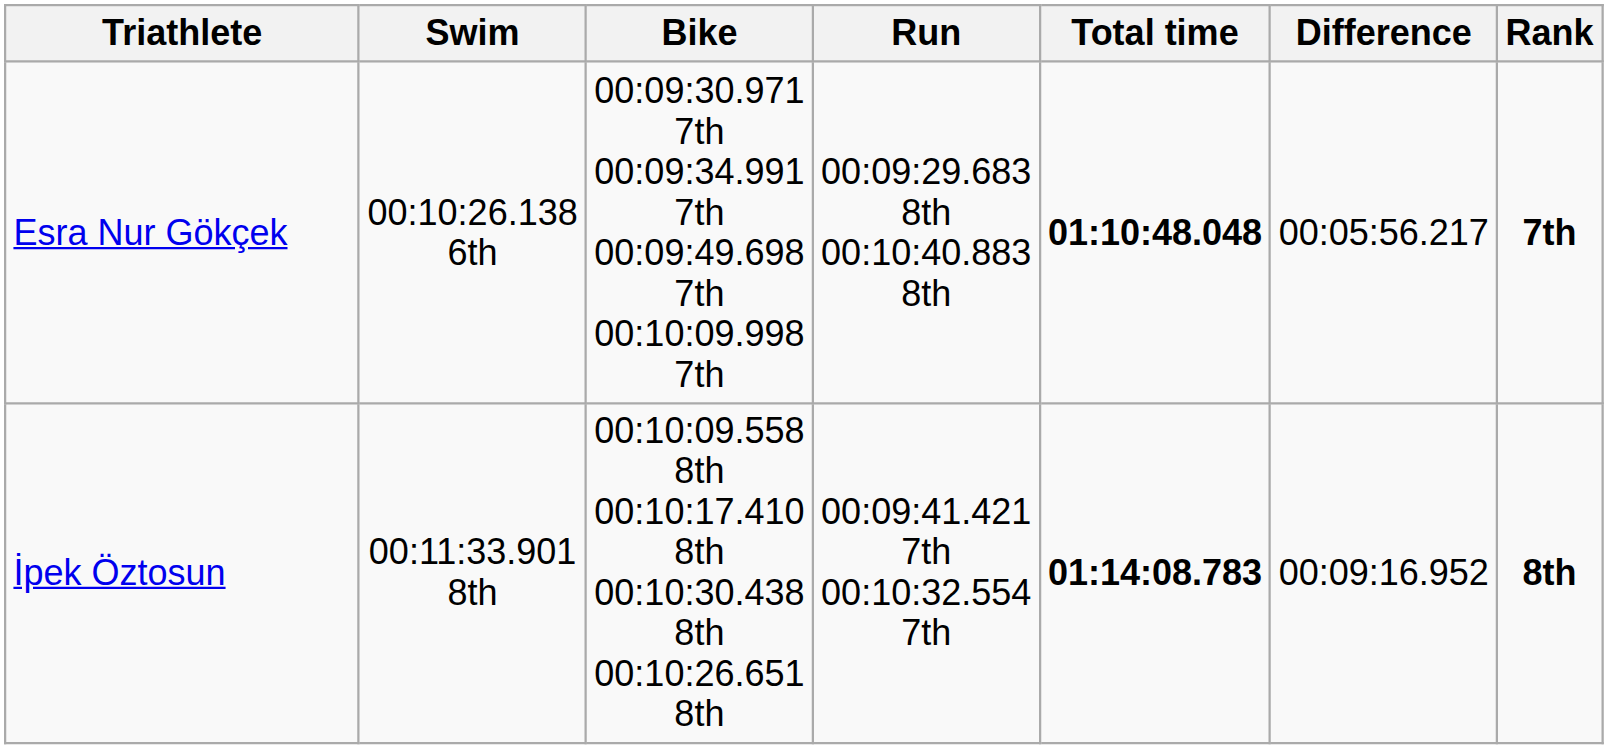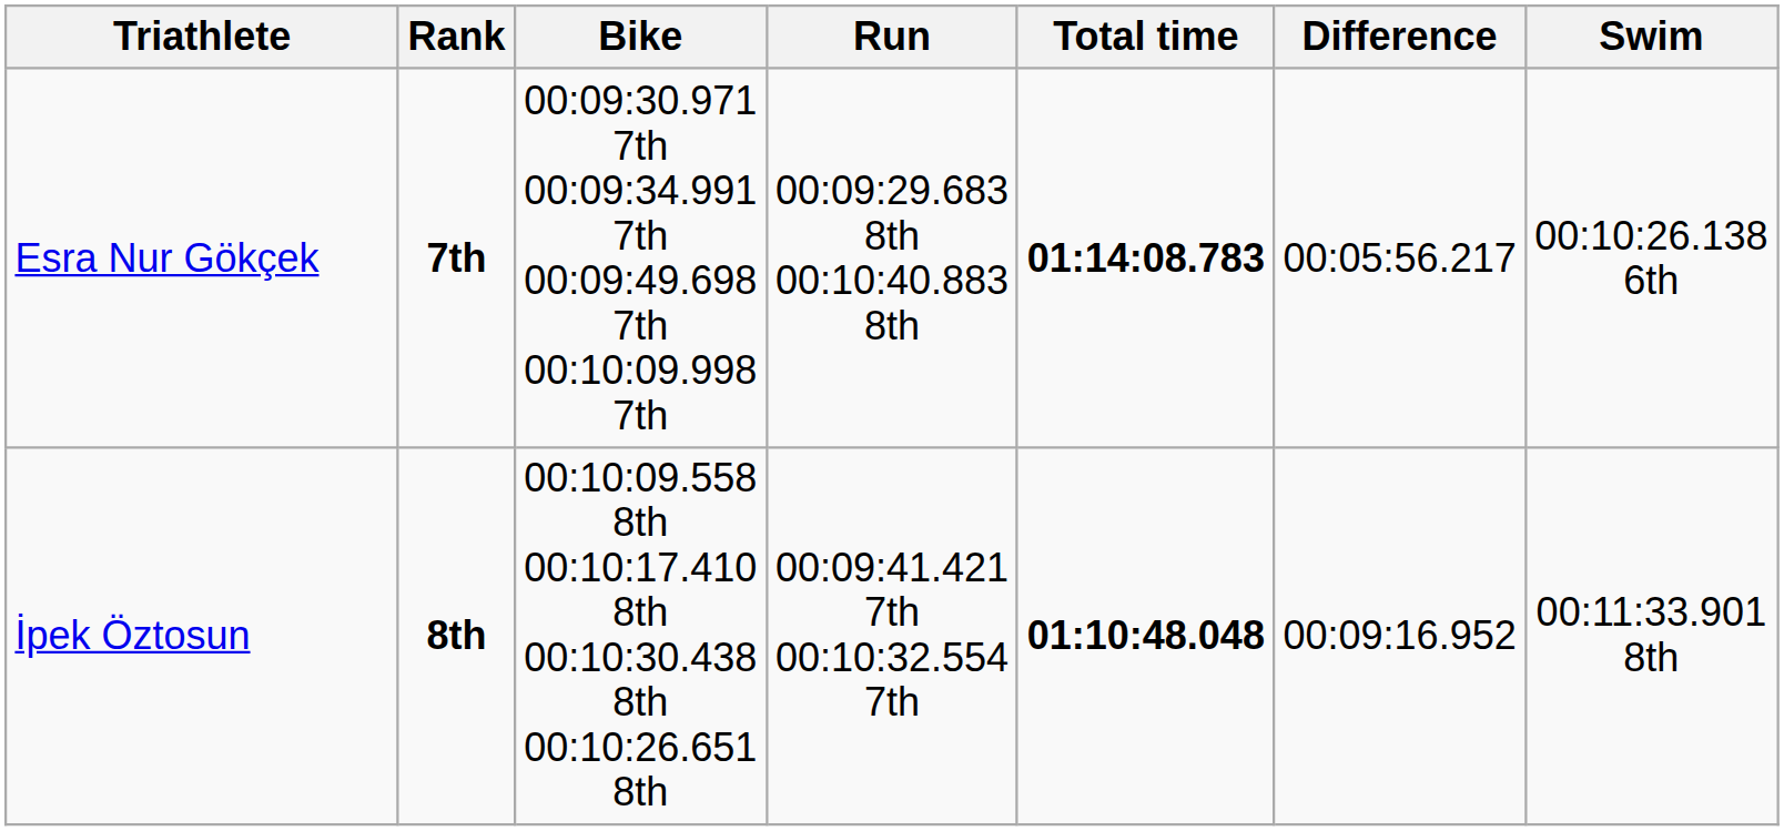 <table class="wikitable" style="text-align:center">
 <tr>
 <th width=150>Triathlete</th>
-<th width=60>Swim</th>
+<th width=20>Rank</th>
 <th width=60>Bike</th>
 <th width=60>Run</th>
 <th width=60>Total time</th>
 <th width=60>Difference</th>
-<th width=20>Rank</th>
+<th width=60>Swim</th>
 </tr>
 <tr>
 <td align=left><a href='#'>Esra Nur Gökçek</a></td>
-<td>00:10:26.138 6th</td>
+<td><strong>7th</strong></td>
 <td>00:09:30.971 7th<br>00:09:34.991 7th<br>00:09:49.698 7th<br>00:10:09.998 7th</td>
 <td>00:09:29.683 8th<br>00:10:40.883 8th</td>
-<td><strong>01:10:48.048</strong></td>
+<td><strong>01:14:08.783	</strong></td>
 <td>00:05:56.217</td>
-<td><strong>7th</strong></td>
+<td>00:10:26.138 6th</td>
 </tr>
 <tr align=center>
 <td align=left><a href='#'>İpek Öztosun</a></td>
-<td>00:11:33.901 8th</td>
+<td><strong>8th</strong></td>
 <td>00:10:09.558 8th<br>00:10:17.410 8th<br>00:10:30.438 8th<br>00:10:26.651 8th</td>
 <td>00:09:41.421 7th<br>00:10:32.554 7th</td>
-<td><strong>01:14:08.783	</strong></td>
+<td><strong>01:10:48.048</strong></td>
 <td>00:09:16.952</td>
-<td><strong>8th</strong></td>
+<td>00:11:33.901 8th</td>
 </tr>
 </table>
